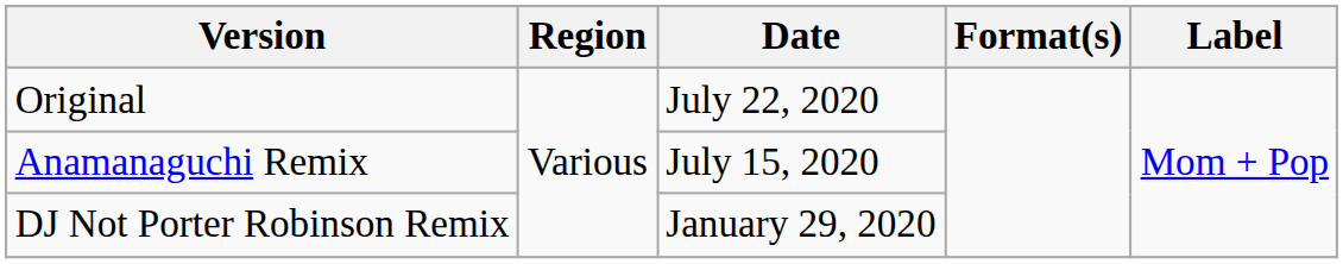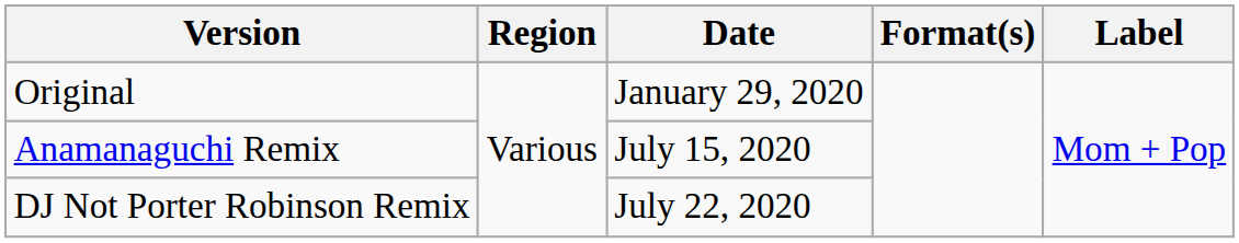 <table class="wikitable plainrowheaders">
 <tr>
 <th scope="col">Version</th>
 <th scope="col">Region</th>
 <th scope="col">Date</th>
 <th scope="col">Format(s)</th>
 <th scope="col">Label</th>
 </tr>
 <tr>
 <td scope="row">Original</td>
 <td rowspan = "3">Various</td>
-<td>July 22, 2020</td>
+<td>January 29, 2020</td>
 <td rowspan = "3"></td>
 <td rowspan = "3"><a href='#'>Mom + Pop</a></td>
 </tr>
 <tr>
 <td scope="row"><a href='#'>Anamanaguchi</a> Remix</td>
 <td>July 15, 2020</td>
 </tr>
 <tr>
 <td scope="row">DJ Not Porter Robinson Remix</td>
-<td>January 29, 2020</td>
+<td>July 22, 2020</td>
 </tr>
 </table>
